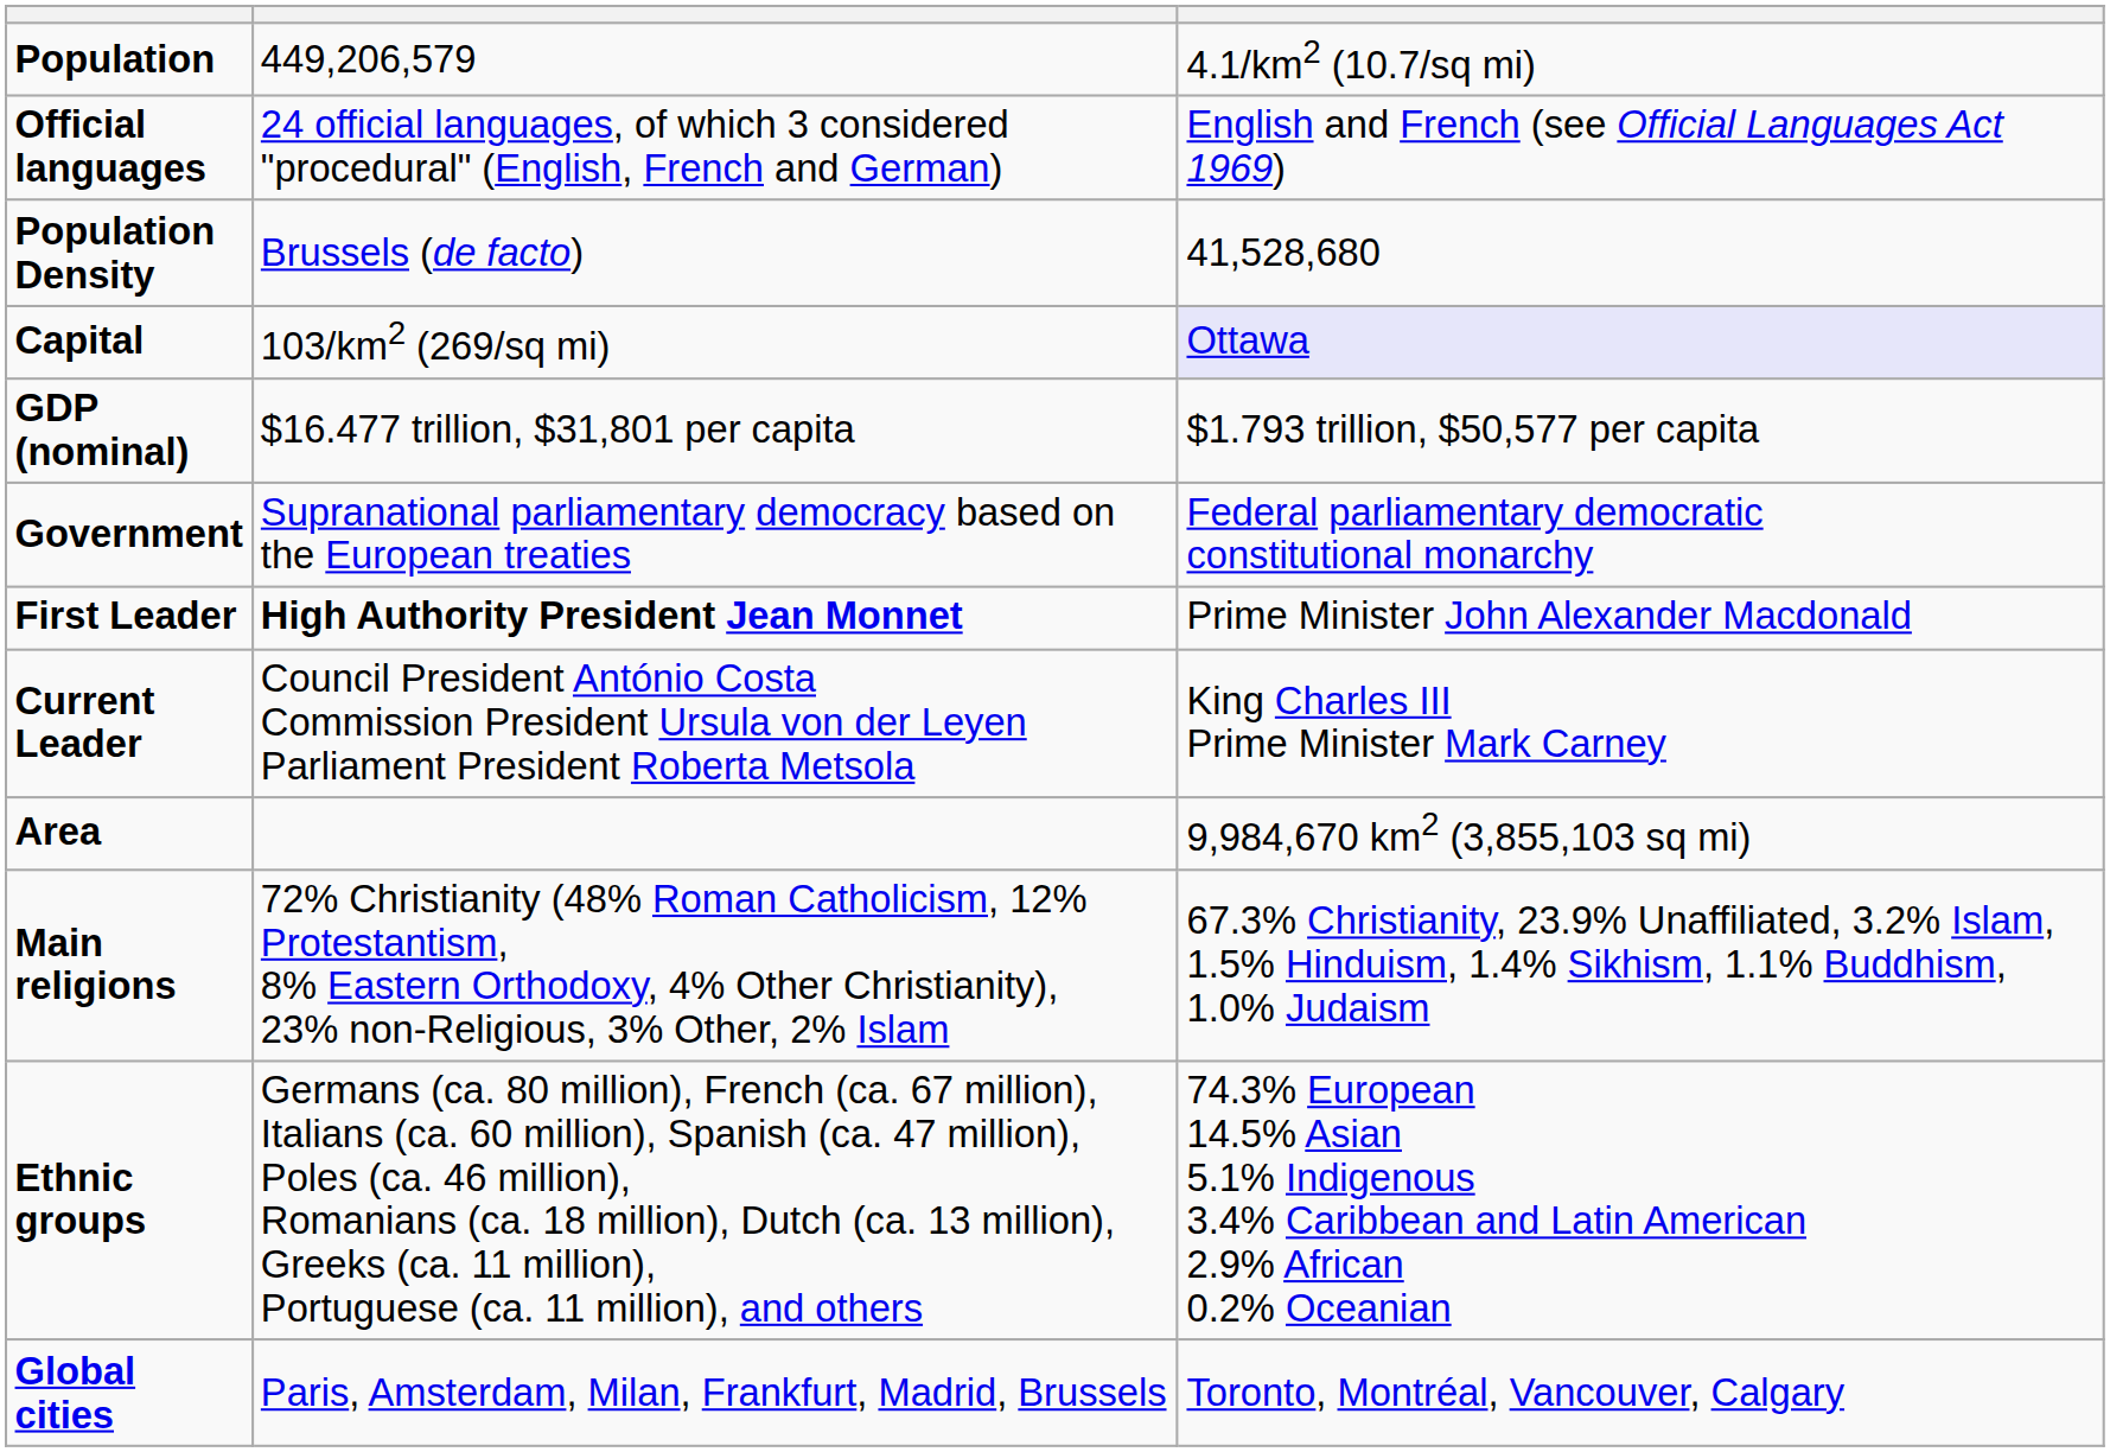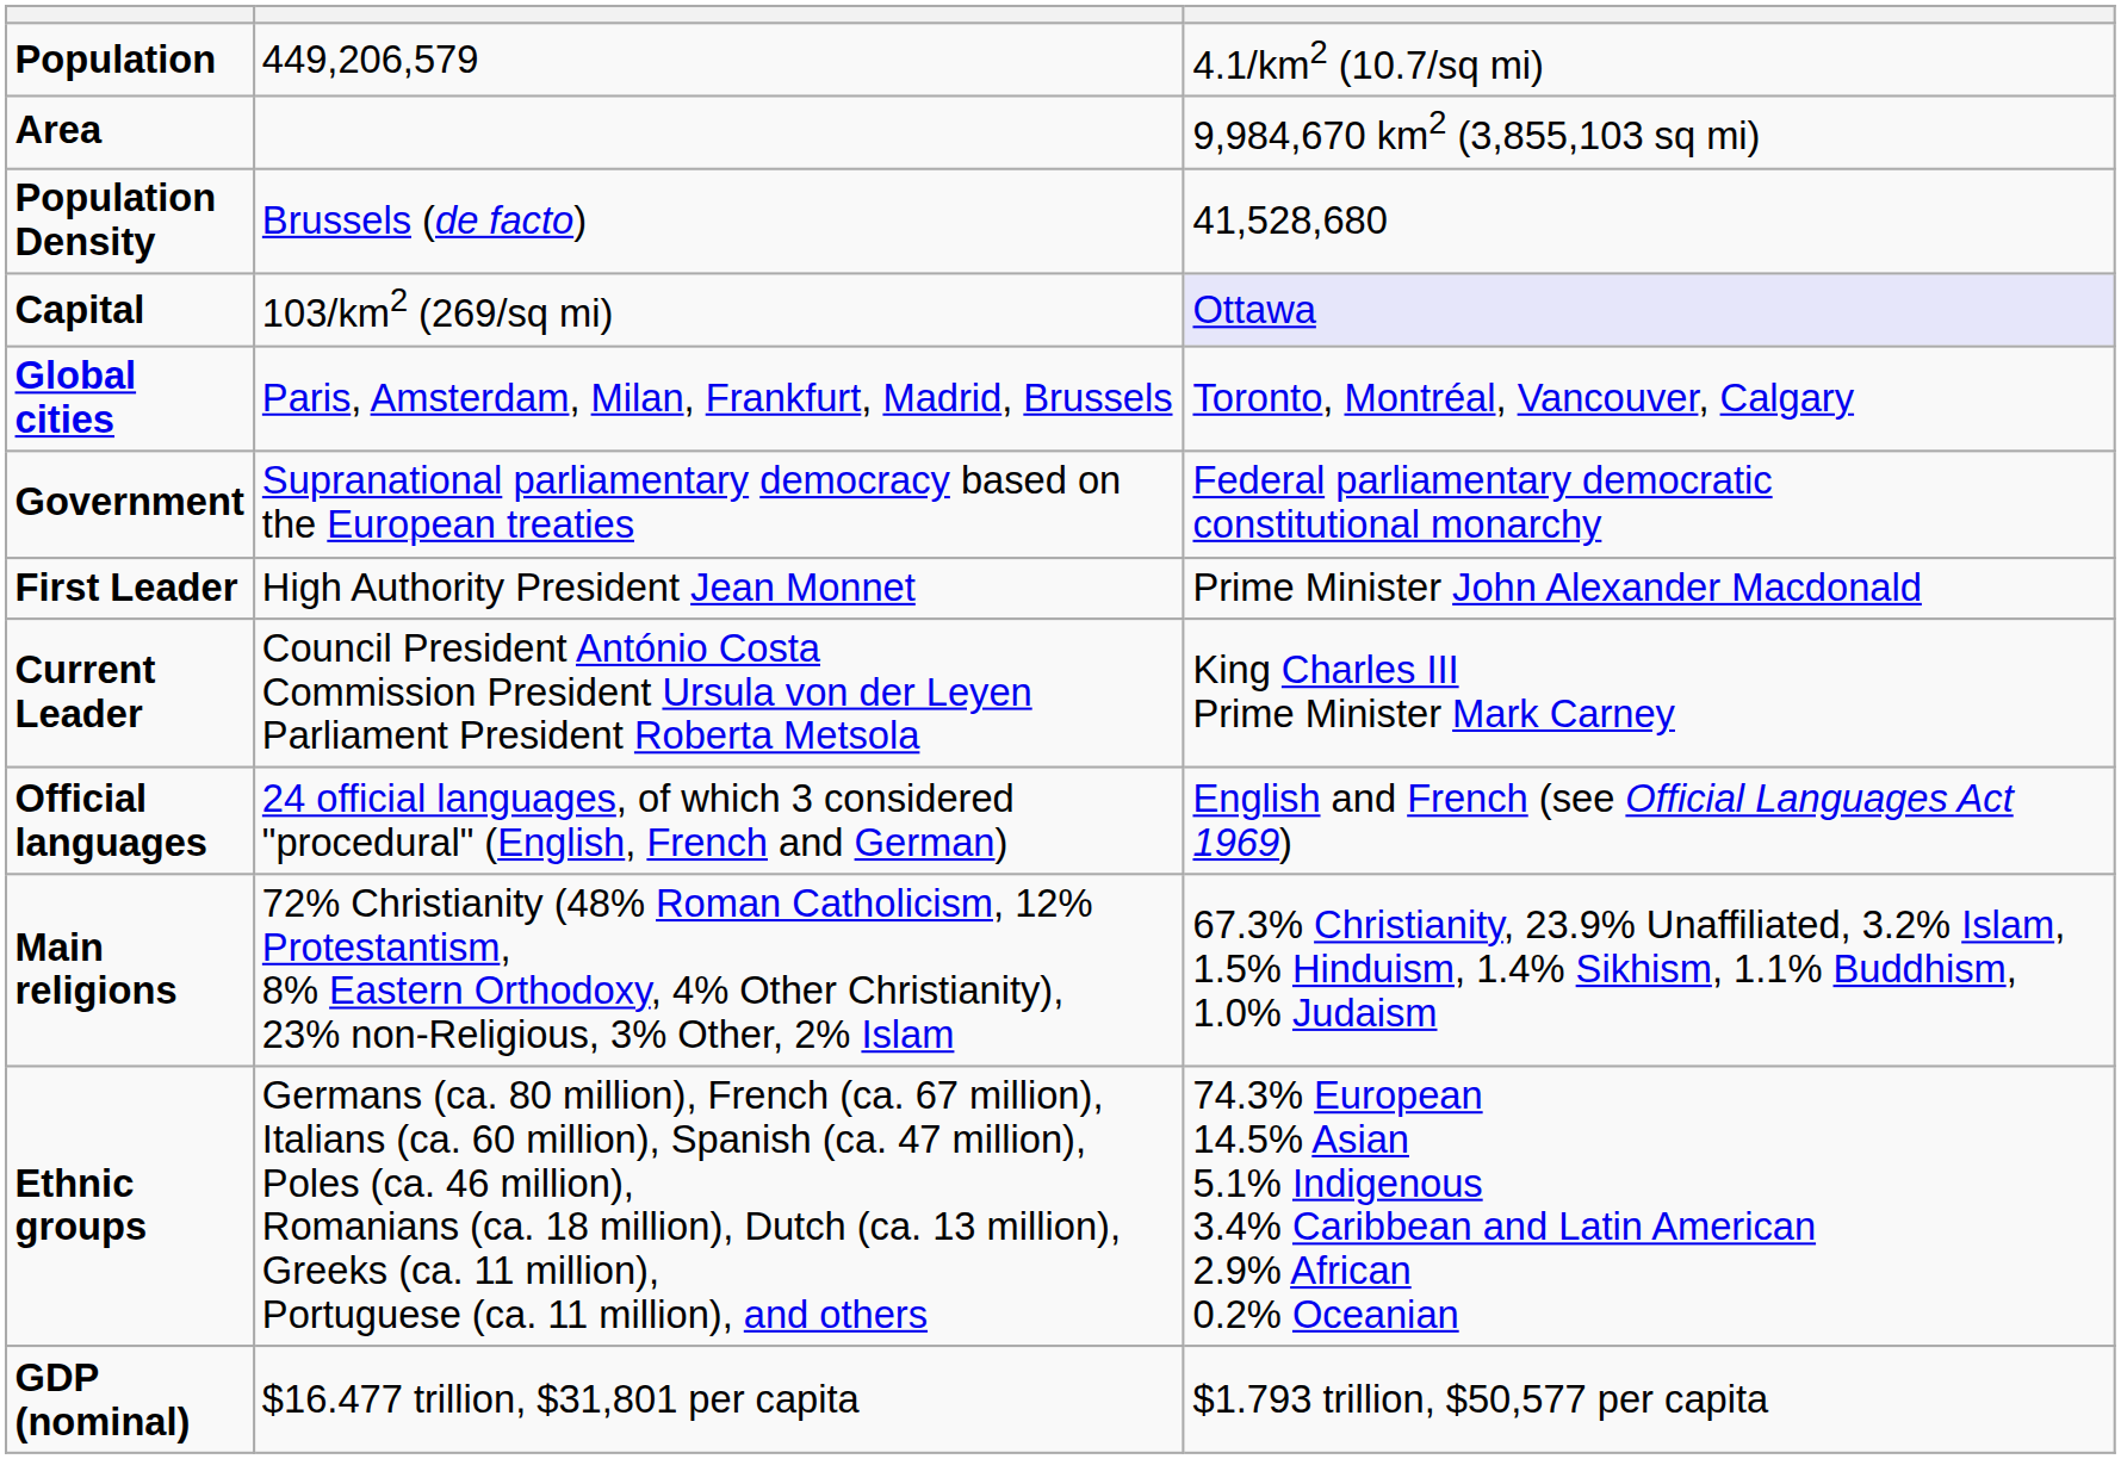 <table class="wikitable">
 <tr>
 <th style="width:10%;"></th>
 <th style="width:45%;"></th>
 <th style="width:45%;"></th>
 </tr>
 <tr>
 <td><strong>Population</strong></td>
 <td>449,206,579</td>
 <td>4.1/km<sup>2</sup> (10.7/sq mi)</td>
 </tr>
 <tr>
-<td><strong>Official languages</strong></td>
-<td><a href='#'>24 official languages</a>, of which 3 considered "procedural" (<a href='#'>English</a>, <a href='#'>French</a> and <a href='#'>German</a>)</td>
-<td><a href='#'>English</a> and <a href='#'>French</a> (see <em><a href='#'>Official Languages Act 1969</a></em>)</td>
+<td><strong>Area</strong></td>
+<td></td>
+<td>9,984,670 km<sup>2</sup> (3,855,103 sq mi)</td>
 </tr>
 <tr>
 <td><strong>Population Density</strong></td>
 <td><a href='#'>Brussels</a> (<em><a href='#'>de facto</a></em>)</td>
 <td>41,528,680</td>
 </tr>
 <tr>
 <td><strong>Capital</strong></td>
 <td>103/km<sup>2</sup> (269/sq mi)</td>
 <td style="background: lavender;"><a href='#'>Ottawa</a></td>
 </tr>
 <tr>
-<td><strong>GDP (nominal)</strong></td>
-<td>$16.477 trillion, $31,801 per capita</td>
-<td>$1.793 trillion, $50,577 per capita</td>
+<td><strong><a href='#'>Global cities</a></strong></td>
+<td><a href='#'>Paris</a>, <a href='#'>Amsterdam</a>, <a href='#'>Milan</a>, <a href='#'>Frankfurt</a>, <a href='#'>Madrid</a>, <a href='#'>Brussels</a></td>
+<td><a href='#'>Toronto</a>, <a href='#'>Montréal</a>, <a href='#'>Vancouver</a>, <a href='#'>Calgary</a></td>
 </tr>
 <tr>
 <td><strong>Government</strong></td>
 <td><a href='#'>Supranational</a> <a href='#'>parliamentary</a> <a href='#'>democracy</a> based on the <a href='#'>European treaties</a></td>
 <td><a href='#'>Federal</a> <a href='#'>parliamentary democratic</a><br><a href='#'>constitutional monarchy</a></td>
 </tr>
 <tr>
 <td><strong>First Leader</strong></td>
-<td><strong>High Authority President <a href='#'>Jean Monnet</a></strong></td>
+<td>High Authority President <a href='#'>Jean Monnet</a></td>
 <td>Prime Minister <a href='#'>John Alexander Macdonald</a></td>
 </tr>
 <tr>
 <td><strong>Current Leader</strong></td>
 <td>Council President <a href='#'>António Costa</a><br> Commission President <a href='#'>Ursula von der Leyen</a><br> Parliament President <a href='#'>Roberta Metsola</a></td>
 <td>King <a href='#'>Charles III</a><br>Prime Minister <a href='#'>Mark Carney</a></td>
 </tr>
 <tr>
-<td><strong>Area</strong></td>
-<td></td>
-<td>9,984,670 km<sup>2</sup> (3,855,103 sq mi)</td>
+<td><strong>Official languages</strong></td>
+<td><a href='#'>24 official languages</a>, of which 3 considered "procedural" (<a href='#'>English</a>, <a href='#'>French</a> and <a href='#'>German</a>)</td>
+<td><a href='#'>English</a> and <a href='#'>French</a> (see <em><a href='#'>Official Languages Act 1969</a></em>)</td>
 </tr>
 <tr>
 <td><strong>Main religions</strong></td>
 <td>72% Christianity (48% <a href='#'>Roman Catholicism</a>, 12% <a href='#'>Protestantism</a>,<br> 8% <a href='#'>Eastern Orthodoxy</a>, 4% Other Christianity),<br> 23% non-Religious, 3% Other, 2% <a href='#'>Islam</a></td>
 <td>67.3% <a href='#'>Christianity</a>, 23.9% Unaffiliated, 3.2% <a href='#'>Islam</a>, 1.5% <a href='#'>Hinduism</a>, 1.4% <a href='#'>Sikhism</a>, 1.1% <a href='#'>Buddhism</a>, 1.0% <a href='#'>Judaism</a></td>
 </tr>
 <tr>
 <td><strong>Ethnic groups</strong></td>
 <td>Germans (ca. 80 million), French (ca. 67 million),<br> Italians (ca. 60 million), Spanish (ca. 47 million), Poles (ca. 46 million),<br> Romanians (ca. 18 million), Dutch (ca. 13 million), Greeks (ca. 11 million),<br> Portuguese (ca. 11 million), <a href='#'>and others</a></td>
 <td>74.3% <a href='#'>European</a><br>14.5% <a href='#'>Asian</a><br>5.1% <a href='#'>Indigenous</a><br>3.4% <a href='#'>Caribbean and Latin American</a><br>2.9% <a href='#'>African</a><br>0.2% <a href='#'>Oceanian</a></td>
 </tr>
 <tr>
-<td><strong><a href='#'>Global cities</a></strong></td>
-<td><a href='#'>Paris</a>, <a href='#'>Amsterdam</a>, <a href='#'>Milan</a>, <a href='#'>Frankfurt</a>, <a href='#'>Madrid</a>, <a href='#'>Brussels</a></td>
-<td><a href='#'>Toronto</a>, <a href='#'>Montréal</a>, <a href='#'>Vancouver</a>, <a href='#'>Calgary</a></td>
+<td><strong>GDP (nominal)</strong></td>
+<td>$16.477 trillion, $31,801 per capita</td>
+<td>$1.793 trillion, $50,577 per capita</td>
 </tr>
 </table>
